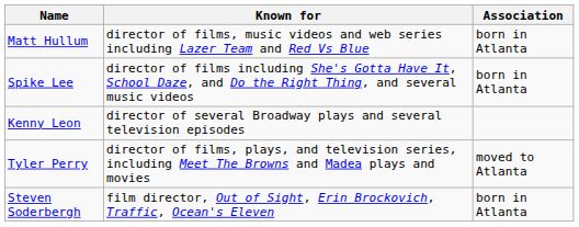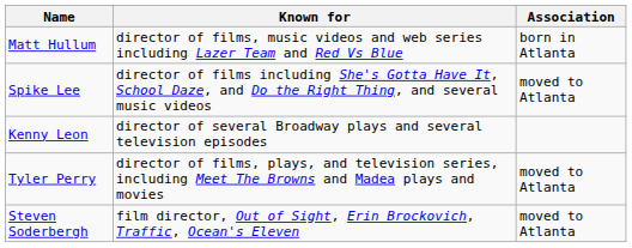 <table class="wikitable sortable">
 <tr>
 <th>Name</th>
 <th>Known for</th>
 <th>Association</th>
 </tr>
 <tr>
 <td><a href='#'>Matt Hullum</a></td>
 <td>director of films, music videos and web series including <em><a href='#'>Lazer Team</a></em> and <em><a href='#'>Red Vs Blue</a></em></td>
 <td>born in Atlanta</td>
 </tr>
 <tr>
 <td><a href='#'>Spike Lee</a></td>
 <td>director of films including <em><a href='#'>She's Gotta Have It</a></em>, <em><a href='#'>School Daze</a></em>, and <em><a href='#'>Do the Right Thing</a></em>, and several music videos</td>
-<td>born in Atlanta</td>
+<td>moved to Atlanta</td>
 </tr>
 <tr>
 <td><a href='#'>Kenny Leon</a></td>
 <td>director of several Broadway plays and several television episodes</td>
 <td></td>
 </tr>
 <tr>
 <td><a href='#'>Tyler Perry</a></td>
 <td>director of films, plays, and television series, including <em><a href='#'>Meet The Browns</a></em> and <a href='#'>Madea</a> plays and movies</td>
 <td>moved to Atlanta</td>
 </tr>
 <tr>
 <td><a href='#'>Steven Soderbergh</a></td>
 <td>film director, <em><a href='#'>Out of Sight</a></em>, <em><a href='#'>Erin Brockovich</a></em>, <em><a href='#'>Traffic</a></em>, <em><a href='#'>Ocean's Eleven</a></em></td>
-<td>born in Atlanta</td>
+<td>moved to Atlanta</td>
 </tr>
 </table>
